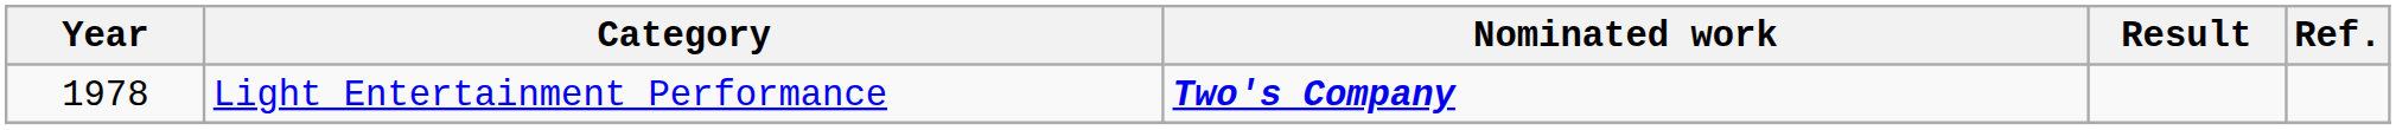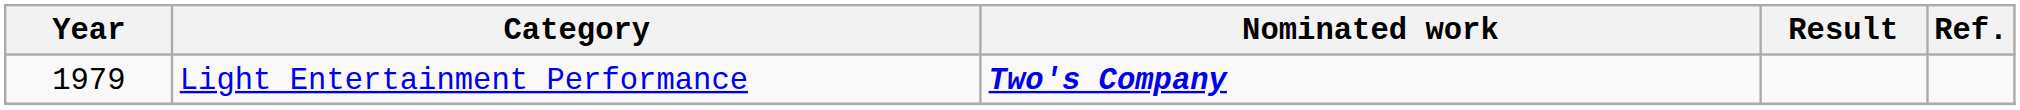 <table class=wikitable>
 <tr>
 <th scope="col" style="width:5em;">Year</th>
 <th scope="col" style="width:26em;">Category</th>
 <th scope="col" style="width:25em;">Nominated work</th>
 <th scope="col" style="width:5em;">Result</th>
 <th>Ref.</th>
 </tr>
 <tr>
-<td style="text-align:center;", align="center">1978</td>
+<td style="text-align:center;", align="center">1979</td>
 <td><a href='#'>Light Entertainment Performance</a></td>
 <td><strong><em><a href='#'>Two's Company</a></em></strong></td>
 <td></td>
 <td></td>
 </tr>
 <tr>
 </tr>
 </table>
